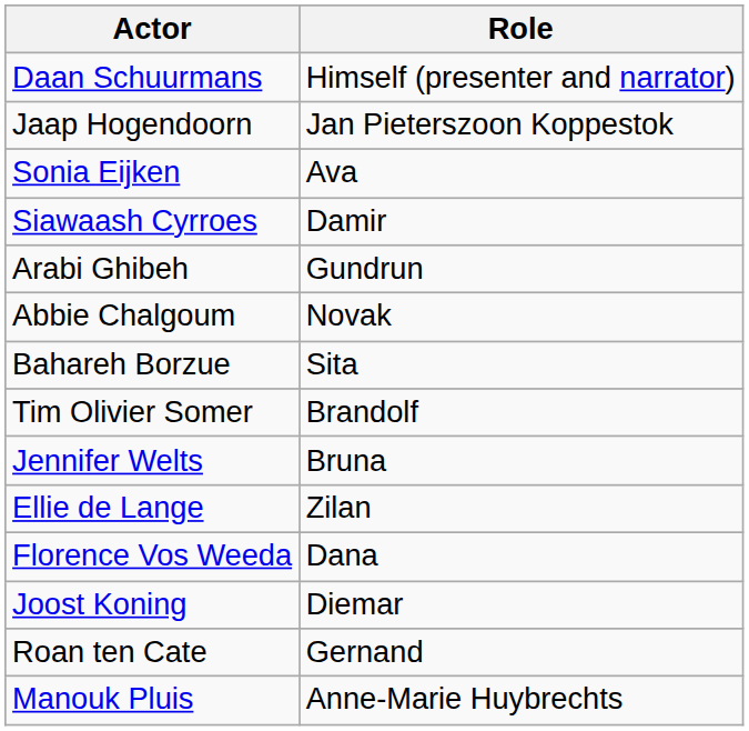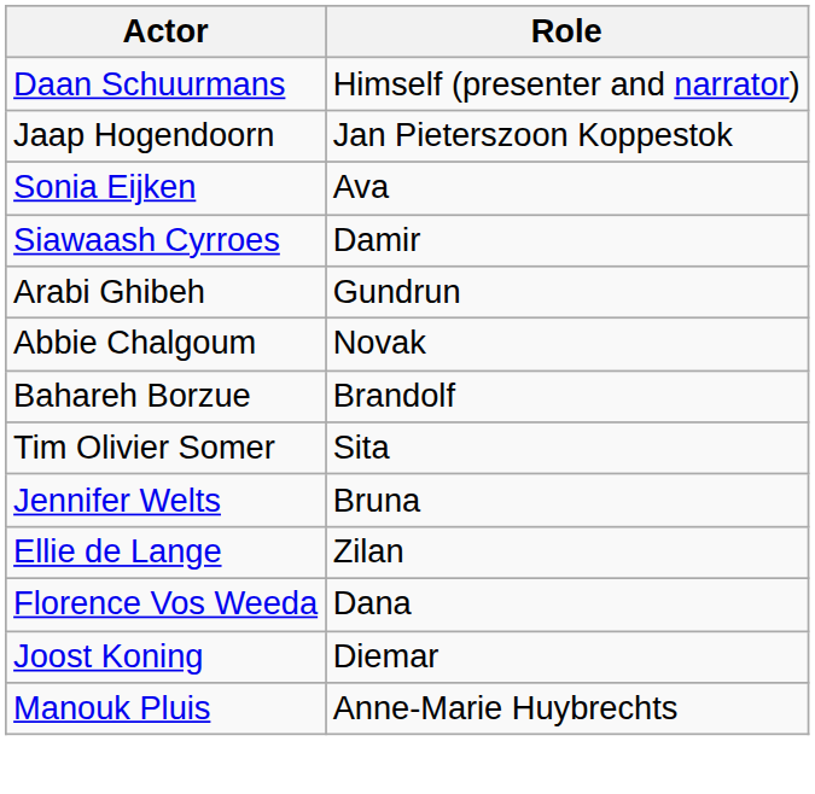 <table class="wikitable">
 <tr>
 <th>Actor</th>
 <th>Role</th>
 </tr>
 <tr>
 <td><a href='#'>Daan Schuurmans</a></td>
 <td>Himself (presenter and <a href='#'>narrator</a>)</td>
 </tr>
 <tr>
 <td>Jaap Hogendoorn</td>
 <td>Jan Pieterszoon Koppestok</td>
 </tr>
 <tr>
 <td><a href='#'>Sonia Eijken</a></td>
 <td>Ava</td>
 </tr>
 <tr>
 <td><a href='#'>Siawaash Cyrroes</a></td>
 <td>Damir</td>
 </tr>
 <tr>
 <td>Arabi Ghibeh</td>
 <td>Gundrun</td>
 </tr>
 <tr>
 <td>Abbie Chalgoum</td>
 <td>Novak</td>
 </tr>
 <tr>
 <td>Bahareh Borzue</td>
-<td>Sita</td>
+<td>Brandolf</td>
 </tr>
 <tr>
 <td>Tim Olivier Somer</td>
-<td>Brandolf</td>
+<td>Sita</td>
 </tr>
 <tr>
 <td><a href='#'>Jennifer Welts</a></td>
 <td>Bruna</td>
 </tr>
 <tr>
 <td><a href='#'>Ellie de Lange</a></td>
 <td>Zilan</td>
 </tr>
 <tr>
 <td><a href='#'>Florence Vos Weeda</a></td>
 <td>Dana</td>
 </tr>
 <tr>
 <td><a href='#'>Joost Koning</a></td>
 <td>Diemar</td>
 </tr>
 <tr>
-<td>Roan ten Cate</td>
-<td>Gernand</td>
-</tr>
-<tr>
 <td><a href='#'>Manouk Pluis</a></td>
 <td>Anne-Marie Huybrechts</td>
 </tr>
 </table>
